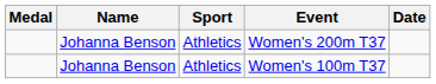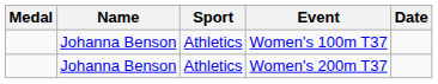 <table class="wikitable sortable" style="font-size: 90%">
 <tr>
 <th>Medal</th>
 <th>Name</th>
 <th>Sport</th>
 <th>Event</th>
 <th>Date</th>
 </tr>
 <tr>
 <td></td>
 <td><a href='#'>Johanna Benson</a></td>
 <td><a href='#'>Athletics</a></td>
-<td><a href='#'>Women's 200m T37</a></td>
+<td><a href='#'>Women's 100m T37</a></td>
 <td></td>
 </tr>
 <tr>
 <td></td>
 <td><a href='#'>Johanna Benson</a></td>
 <td><a href='#'>Athletics</a></td>
-<td><a href='#'>Women's 100m T37</a></td>
+<td><a href='#'>Women's 200m T37</a></td>
 <td></td>
 </tr>
 </table>
